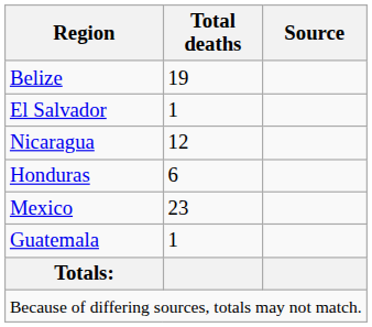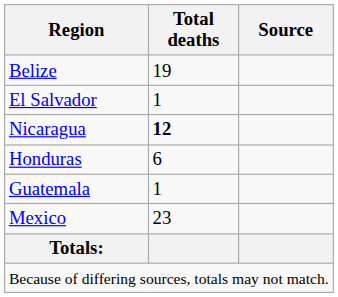 <table class="wikitable sortable floatright">
 <tr style="text-align:center;">
 <th>Region</th>
 <th>Total<br>deaths</th>
 <th ! class="unsortable">Source</th>
 </tr>
 <tr>
 <td><a href='#'>Belize</a></td>
 <td>19</td>
 <td></td>
 </tr>
 <tr>
 <td><a href='#'>El Salvador</a></td>
 <td>1</td>
 <td></td>
 </tr>
 <tr>
 <td><a href='#'>Nicaragua</a></td>
-<td>12</td>
+<td><strong>12</strong></td>
 <td></td>
 </tr>
 <tr>
 <td><a href='#'>Honduras</a></td>
 <td>6</td>
 <td></td>
 </tr>
 <tr>
-<td><a href='#'>Mexico</a></td>
-<td>23</td>
+<td><a href='#'>Guatemala</a></td>
+<td>1</td>
 <td></td>
 </tr>
 <tr>
-<td><a href='#'>Guatemala</a></td>
-<td>1</td>
+<td><a href='#'>Mexico</a></td>
+<td>23</td>
 <td></td>
 </tr>
 <tr class="sortbottom">
 <th>Totals:</th>
 <th></th>
 <th></th>
 </tr>
 <tr class="sortbottom">
 <td colspan = 3><small>Because of differing sources, totals may not match.</small></td>
 </tr>
 </table>
